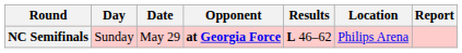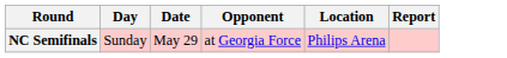 <table class="wikitable" style="font-size: 95%;">
 <tr>
 <th>Round</th>
 <th>Day</th>
 <th>Date</th>
 <th>Opponent</th>
-<th>Results</th>
 <th>Location</th>
 <th>Report</th>
 </tr>
 <tr style= background:#ffcccc;>
 <th align="center">NC Semifinals</th>
 <td align="center">Sunday</td>
 <td align="center">May 29</td>
-<td align="center"><strong>at <a href='#'>Georgia Force</a></strong></td>
-<td align="center"><strong>L</strong> 46–62</td>
+<td align="center">at <a href='#'>Georgia Force</a></td>
 <td align="center"><a href='#'>Philips Arena</a></td>
 <td align="center"></td>
 </tr>
 </table>
